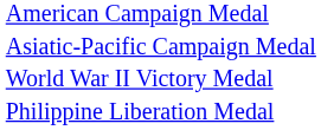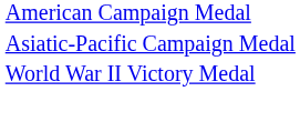 <table>
 <tr>
 <td></td>
 <td><a href='#'>American Campaign Medal</a></td>
 </tr>
 <tr>
 <td></td>
 <td><a href='#'>Asiatic-Pacific Campaign Medal</a></td>
 </tr>
 <tr>
 <td></td>
 <td><a href='#'>World War II Victory Medal</a></td>
 </tr>
-<tr>
-<td></td>
-<td><a href='#'>Philippine Liberation Medal</a></td>
-</tr>
 </table>
